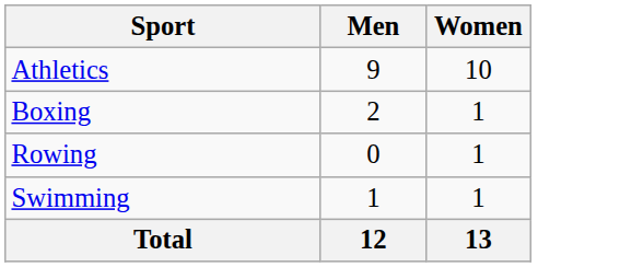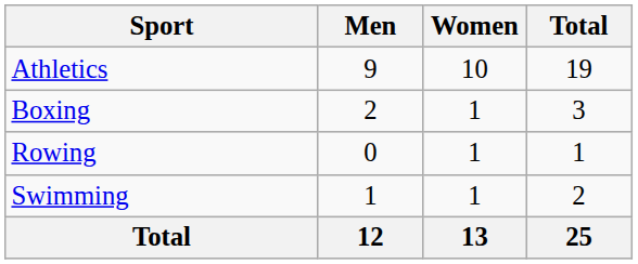 <table class="wikitable sortable" style="text-align:center;">
 <tr>
 <th width=180>Sport</th>
 <th width=55>Men</th>
 <th width=55>Women</th>
+<th width=55>Total</th>
 </tr>
 <tr>
 <td align=left><a href='#'>Athletics</a></td>
 <td>9</td>
 <td>10</td>
+<td>19</td>
 </tr>
 <tr>
 <td align=left><a href='#'>Boxing</a></td>
 <td>2</td>
 <td>1</td>
+<td>3</td>
 </tr>
 <tr>
 <td align=left><a href='#'>Rowing</a></td>
 <td>0</td>
+<td>1</td>
 <td>1</td>
 </tr>
 <tr>
 <td align=left><a href='#'>Swimming</a></td>
 <td>1</td>
 <td>1</td>
+<td>2</td>
 </tr>
 <tr>
 <th>Total</th>
 <th>12</th>
 <th>13</th>
+<th>25</th>
 </tr>
 </table>
